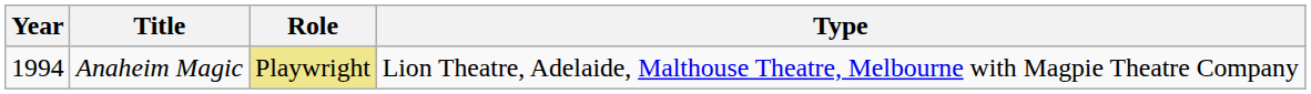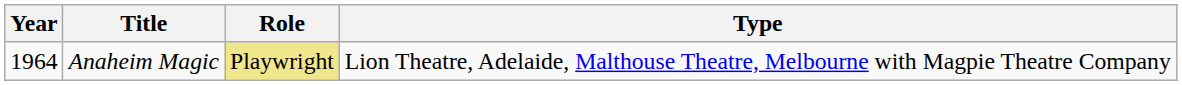 <table class="wikitable">
 <tr>
 <th>Year</th>
 <th>Title</th>
 <th>Role</th>
 <th>Type</th>
 </tr>
 <tr>
-<td>1994</td>
+<td>1964</td>
 <td><em>Anaheim Magic</em></td>
 <td style="background: khaki;">Playwright</td>
 <td>Lion Theatre, Adelaide, <a href='#'>Malthouse Theatre, Melbourne</a> with Magpie Theatre Company</td>
 </tr>
 </table>
